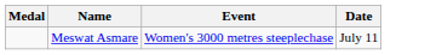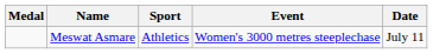 <table class="wikitable sortable" style="font-size: 95%;">
 <tr>
 <th>Medal</th>
 <th>Name</th>
+<th>Sport</th>
 <th>Event</th>
 <th>Date</th>
 </tr>
 <tr>
 <td></td>
 <td><a href='#'>Meswat Asmare</a></td>
+<td><a href='#'>Athletics</a></td>
 <td><a href='#'>Women's 3000 metres steeplechase</a></td>
 <td>July 11</td>
 </tr>
 </table>
